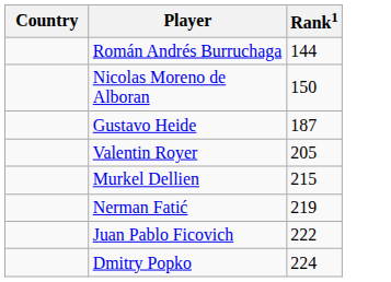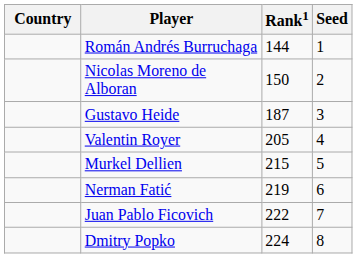 <table class="sortable wikitable">
 <tr>
 <th width="70">Country</th>
 <th width="175">Player</th>
 <th>Rank<sup>1</sup></th>
+<th>Seed</th>
 </tr>
 <tr>
 <td></td>
 <td><a href='#'>Román Andrés Burruchaga</a></td>
 <td>144</td>
+<td>1</td>
 </tr>
 <tr>
 <td></td>
 <td><a href='#'>Nicolas Moreno de Alboran</a></td>
 <td>150</td>
+<td>2</td>
 </tr>
 <tr>
 <td></td>
 <td><a href='#'>Gustavo Heide</a></td>
 <td>187</td>
+<td>3</td>
 </tr>
 <tr>
 <td></td>
 <td><a href='#'>Valentin Royer</a></td>
 <td>205</td>
+<td>4</td>
 </tr>
 <tr>
 <td></td>
 <td><a href='#'>Murkel Dellien</a></td>
 <td>215</td>
+<td>5</td>
 </tr>
 <tr>
 <td></td>
 <td><a href='#'>Nerman Fatić</a></td>
 <td>219</td>
+<td>6</td>
 </tr>
 <tr>
 <td></td>
 <td><a href='#'>Juan Pablo Ficovich</a></td>
 <td>222</td>
+<td>7</td>
 </tr>
 <tr>
 <td></td>
 <td><a href='#'>Dmitry Popko</a></td>
 <td>224</td>
+<td>8</td>
 </tr>
 </table>
